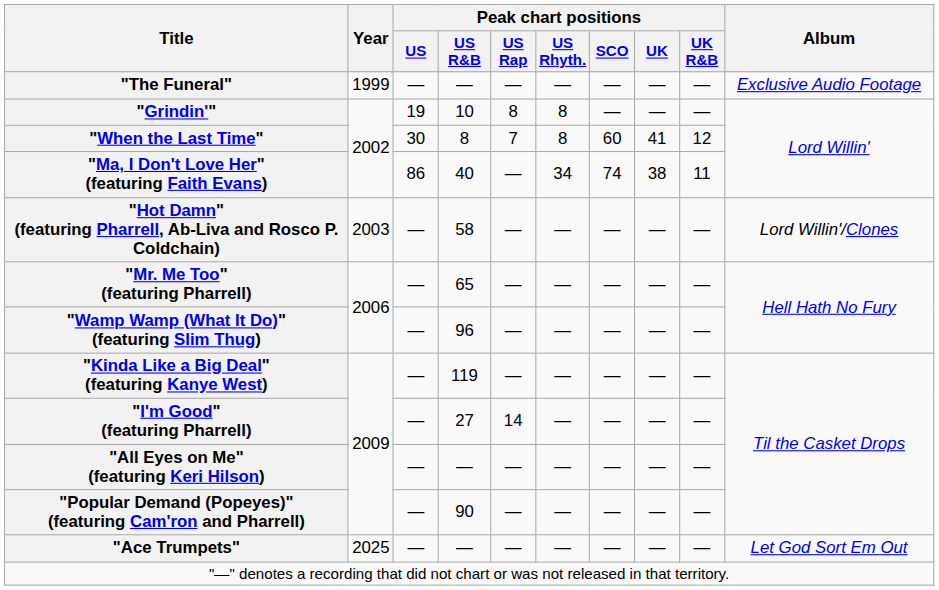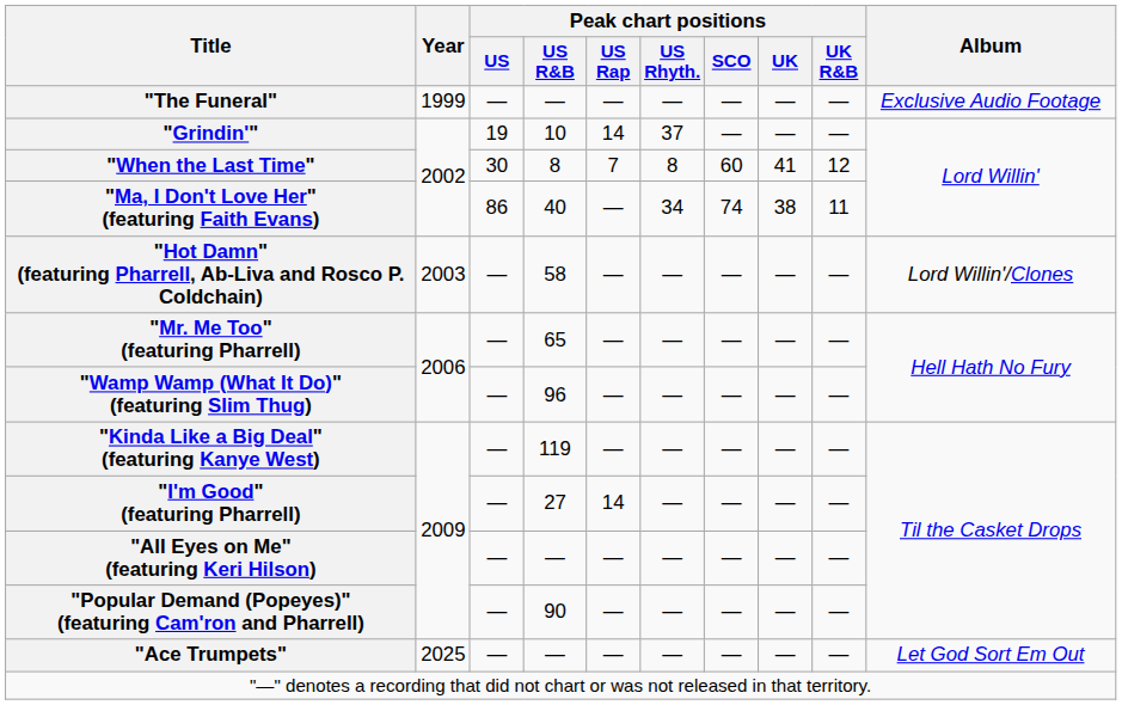 <table class="wikitable plainrowheaders" style="text-align:center;">
 <tr>
 <th scope="col" rowspan="2" style="width:20em;">Title</th>
 <th scope="col" rowspan="2" style="width:1em;">Year</th>
 <th scope="col" colspan="7">Peak chart positions</th>
 <th scope="col" rowspan="2" style="width:12em;">Album</th>
 </tr>
 <tr>
 <th scope="col" style="width:2.5em;font-size:90%;"><a href='#'>US</a><br></th>
 <th scope="col" style="width:3em;font-size:90%;"><a href='#'>US<br>R&B</a><br></th>
 <th scope="col" style="width:2.5em;font-size:90%;"><a href='#'>US<br>Rap</a><br></th>
 <th scope="col" style="width:2.5em;font-size:90%;"><a href='#'>US<br>Rhyth.</a><br></th>
 <th scope="col" style="width:2.5em;font-size:90%;"><a href='#'>SCO</a><br></th>
 <th scope="col" style="width:2.5em;font-size:90%;"><a href='#'>UK</a><br></th>
 <th scope="col" style="width:2.5em;font-size:90%;"><a href='#'>UK<br>R&B</a><br></th>
 </tr>
 <tr>
 <th scope="row">"The Funeral"</th>
 <td>1999</td>
 <td>—</td>
 <td>—</td>
 <td>—</td>
 <td>—</td>
 <td>—</td>
 <td>—</td>
 <td>—</td>
 <td><em><a href='#'>Exclusive Audio Footage</a></em></td>
 </tr>
 <tr>
 <th scope="row">"<a href='#'>Grindin'</a>"</th>
 <td rowspan="3">2002</td>
 <td>19</td>
 <td>10</td>
-<td>8</td>
-<td>8</td>
+<td>14</td>
+<td>37</td>
 <td>—</td>
 <td>—</td>
 <td>—</td>
 <td rowspan="3"><em><a href='#'>Lord Willin'</a></em></td>
 </tr>
 <tr>
 <th scope="row">"<a href='#'>When the Last Time</a>"</th>
 <td>30</td>
 <td>8</td>
 <td>7</td>
 <td>8</td>
 <td>60</td>
 <td>41</td>
 <td>12</td>
 </tr>
 <tr>
 <th scope="row">"<a href='#'>Ma, I Don't Love Her</a>"<br><span>(featuring <a href='#'>Faith Evans</a>)</span></th>
 <td>86</td>
 <td>40</td>
 <td>—</td>
 <td>34</td>
 <td>74</td>
 <td>38</td>
 <td>11</td>
 </tr>
 <tr>
 <th scope="row">"<a href='#'>Hot Damn</a>"<br><span>(featuring <a href='#'>Pharrell</a>, Ab-Liva and Rosco P. Coldchain)</span></th>
 <td>2003</td>
 <td>—</td>
 <td>58</td>
 <td>—</td>
 <td>—</td>
 <td>—</td>
 <td>—</td>
 <td>—</td>
 <td><em>Lord Willin'/<a href='#'>Clones</a></em></td>
 </tr>
 <tr>
 <th scope="row">"<a href='#'>Mr. Me Too</a>"<br><span>(featuring Pharrell)</span></th>
 <td rowspan="2">2006</td>
 <td>—</td>
 <td>65</td>
 <td>—</td>
 <td>—</td>
 <td>—</td>
 <td>—</td>
 <td>—</td>
 <td rowspan="2"><em><a href='#'>Hell Hath No Fury</a></em></td>
 </tr>
 <tr>
 <th scope="row">"<a href='#'>Wamp Wamp (What It Do)</a>"<br><span>(featuring <a href='#'>Slim Thug</a>)</span></th>
 <td>—</td>
 <td>96</td>
 <td>—</td>
 <td>—</td>
 <td>—</td>
 <td>—</td>
 <td>—</td>
 </tr>
 <tr>
 <th scope="row">"<a href='#'>Kinda Like a Big Deal</a>"<br><span>(featuring <a href='#'>Kanye West</a>)</span></th>
 <td rowspan="4">2009</td>
 <td>—</td>
 <td>119</td>
 <td>—</td>
 <td>—</td>
 <td>—</td>
 <td>—</td>
 <td>—</td>
 <td rowspan="4"><em><a href='#'>Til the Casket Drops</a></em></td>
 </tr>
 <tr>
 <th scope="row">"<a href='#'>I'm Good</a>"<br><span>(featuring Pharrell)</span></th>
 <td>—</td>
 <td>27</td>
 <td>14</td>
 <td>—</td>
 <td>—</td>
 <td>—</td>
 <td>—</td>
 </tr>
 <tr>
 <th scope="row">"All Eyes on Me"<br><span>(featuring <a href='#'>Keri Hilson</a>)</span></th>
 <td>—</td>
 <td>—</td>
 <td>—</td>
 <td>—</td>
 <td>—</td>
 <td>—</td>
 <td>—</td>
 </tr>
 <tr>
 <th scope="row">"Popular Demand (Popeyes)"<br><span>(featuring <a href='#'>Cam'ron</a> and Pharrell)</span></th>
 <td>—</td>
 <td>90</td>
 <td>—</td>
 <td>—</td>
 <td>—</td>
 <td>—</td>
 <td>—</td>
 </tr>
 <tr>
 <th scope="row">"Ace Trumpets"</th>
 <td>2025</td>
 <td>—</td>
 <td>—</td>
 <td>—</td>
 <td>—</td>
 <td>—</td>
 <td>—</td>
 <td>—</td>
 <td><em><a href='#'>Let God Sort Em Out</a></em></td>
 </tr>
 <tr>
 <td colspan="15" style="font-size:90%">"—" denotes a recording that did not chart or was not released in that territory.</td>
 </tr>
 </table>
